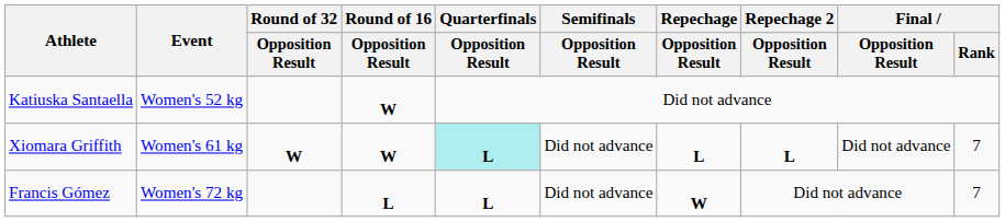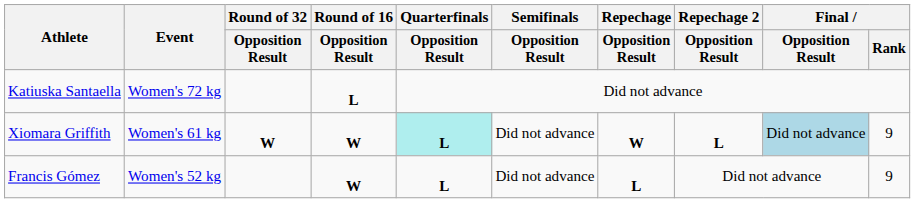 <table class="wikitable" style="font-size:90%">
 <tr>
 <th rowspan="2">Athlete</th>
 <th rowspan="2">Event</th>
 <th>Round of 32</th>
 <th>Round of 16</th>
 <th>Quarterfinals</th>
 <th>Semifinals</th>
 <th>Repechage</th>
 <th>Repechage 2</th>
 <th colspan=2>Final / </th>
 </tr>
 <tr style="font-size:95%">
 <th>Opposition<br>Result</th>
 <th>Opposition<br>Result</th>
 <th>Opposition<br>Result</th>
 <th>Opposition<br>Result</th>
 <th>Opposition<br>Result</th>
 <th>Opposition<br>Result</th>
 <th>Opposition<br>Result</th>
 <th>Rank</th>
 </tr>
 <tr align=center>
 <td align=left><a href='#'>Katiuska Santaella</a></td>
-<td align=left><a href='#'>Women's 52 kg</a></td>
+<td align=left><a href='#'>Women's 72 kg</a></td>
 <td></td>
-<td><br><strong>W</strong></td>
+<td><br><strong>L</strong></td>
 <td colspan=7>Did not advance</td>
 </tr>
 <tr align=center>
 <td align=left><a href='#'>Xiomara Griffith</a></td>
 <td align=left><a href='#'>Women's 61 kg</a></td>
 <td><br><strong>W</strong></td>
 <td><br><strong>W</strong></td>
 <td style="background: paleturquoise;"><br><strong>L</strong></td>
 <td>Did not advance</td>
+<td><br><strong>W</strong></td>
 <td><br><strong>L</strong></td>
-<td><br><strong>L</strong></td>
-<td>Did not advance</td>
-<td>7</td>
+<td style="background: lightblue;">Did not advance</td>
+<td>9</td>
 </tr>
 <tr align=center>
 <td align=left><a href='#'>Francis Gómez</a></td>
-<td align=left><a href='#'>Women's 72 kg</a></td>
+<td align=left><a href='#'>Women's 52 kg</a></td>
 <td></td>
-<td><br><strong>L</strong></td>
+<td><br><strong>W</strong></td>
 <td><br><strong>L</strong></td>
 <td>Did not advance</td>
-<td><br><strong>W</strong></td>
+<td><br><strong>L</strong></td>
 <td colspan=2>Did not advance</td>
-<td>7</td>
+<td>9</td>
 </tr>
 </table>
